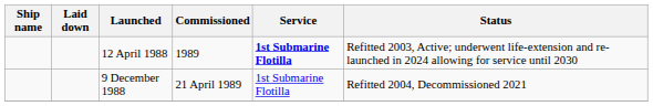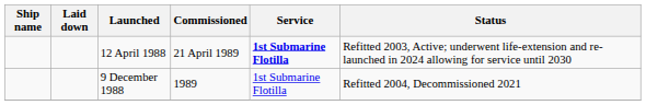 <table class="wikitable">
 <tr>
 <th>Ship name</th>
 <th>Laid down</th>
 <th>Launched</th>
 <th>Commissioned</th>
 <th>Service</th>
 <th>Status</th>
 </tr>
 <tr>
 <td></td>
 <td></td>
 <td>12 April 1988</td>
-<td>1989</td>
+<td>21 April 1989</td>
 <td><strong><a href='#'>1st Submarine Flotilla</a></strong></td>
 <td>Refitted 2003, Active; underwent life-extension and re-launched in 2024 allowing for service until 2030</td>
 </tr>
 <tr>
 <td></td>
 <td></td>
 <td>9 December 1988</td>
-<td>21 April 1989</td>
+<td>1989</td>
 <td><a href='#'>1st Submarine Flotilla</a></td>
 <td>Refitted 2004, Decommissioned 2021</td>
 </tr>
 <tr>
 </tr>
 </table>
